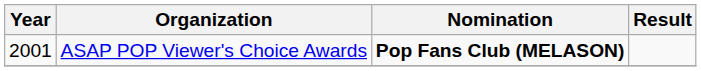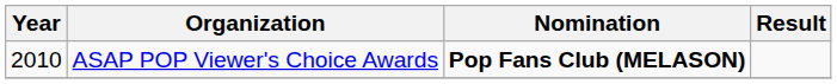 <table class="wikitable">
 <tr>
 <th>Year</th>
 <th>Organization</th>
 <th>Nomination</th>
 <th>Result</th>
 </tr>
 <tr>
-<td>2001</td>
+<td>2010</td>
 <td><a href='#'>ASAP POP Viewer's Choice Awards</a></td>
 <td><strong>Pop Fans Club (MELASON)</strong></td>
 <td></td>
 </tr>
 <tr>
 </tr>
 </table>
